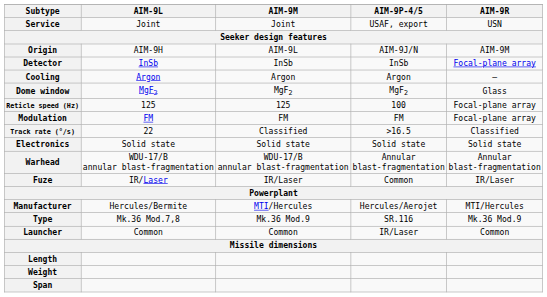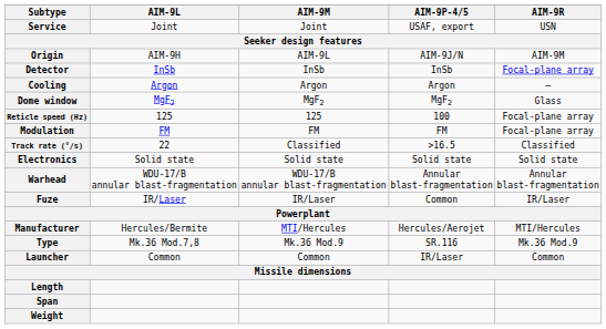 <table class="wikitable" style="text-align:center;">
 <tr>
 </tr>
 <tr>
 <th>Subtype</th>
 <th>AIM-9L</th>
 <th>AIM-9M</th>
 <th>AIM-9P-4/5</th>
 <th>AIM-9R</th>
 </tr>
 <tr>
 <th>Service</th>
 <td>Joint</td>
 <td>Joint</td>
 <td>USAF, export</td>
 <td>USN</td>
 </tr>
 <tr>
 <th colspan="5" rowspan="1">Seeker design features</th>
 </tr>
 <tr>
 <th>Origin</th>
 <td>AIM-9H</td>
 <td>AIM-9L</td>
 <td>AIM-9J/N</td>
 <td>AIM-9M</td>
 </tr>
 <tr>
 <th>Detector</th>
 <td><a href='#'>InSb</a></td>
 <td>InSb</td>
 <td>InSb</td>
 <td><a href='#'>Focal-plane array</a></td>
 </tr>
 <tr>
 <th>Cooling</th>
 <td><a href='#'>Argon</a></td>
 <td>Argon</td>
 <td>Argon</td>
 <td>–</td>
 </tr>
 <tr>
 <th>Dome window</th>
 <td><a href='#'>MgF<sub>2</sub></a></td>
 <td>MgF<sub>2</sub></td>
 <td>MgF<sub>2</sub></td>
 <td>Glass</td>
 </tr>
 <tr>
 <th><small>Reticle speed (Hz)</small></th>
 <td>125</td>
 <td>125</td>
 <td>100</td>
 <td>Focal-plane array</td>
 </tr>
 <tr>
 <th>Modulation</th>
 <td><a href='#'>FM</a></td>
 <td>FM</td>
 <td>FM</td>
 <td>Focal-plane array</td>
 </tr>
 <tr>
 <th><small>Track rate (°/s)</small></th>
 <td>22</td>
 <td>Classified</td>
 <td>>16.5</td>
 <td>Classified</td>
 </tr>
 <tr>
 <th>Electronics</th>
 <td>Solid state</td>
 <td>Solid state</td>
 <td>Solid state</td>
 <td>Solid state</td>
 </tr>
 <tr>
 <th>Warhead</th>
 <td> WDU-17/B <br>annular blast-fragmentation</td>
 <td> WDU-17/B <br>annular blast-fragmentation</td>
 <td>Annular <br>blast-fragmentation</td>
 <td>Annular <br>blast-fragmentation</td>
 </tr>
 <tr>
 <th>Fuze</th>
 <td>IR/<a href='#'>Laser</a></td>
 <td>IR/Laser</td>
 <td>Common</td>
 <td>IR/Laser</td>
 </tr>
 <tr>
 <th colspan="5" rowspan="1">Powerplant</th>
 </tr>
 <tr>
 <th>Manufacturer</th>
 <td>Hercules/Bermite</td>
 <td><a href='#'>MTI</a>/Hercules</td>
 <td>Hercules/Aerojet</td>
 <td>MTI/Hercules</td>
 </tr>
 <tr>
 <th>Type</th>
 <td>Mk.36 Mod.7,8</td>
 <td>Mk.36 Mod.9</td>
 <td>SR.116</td>
 <td>Mk.36 Mod.9</td>
 </tr>
 <tr>
 <th>Launcher</th>
 <td>Common</td>
 <td>Common</td>
 <td>IR/Laser</td>
 <td>Common</td>
 </tr>
 <tr>
 <th colspan="5" rowspan="1">Missile dimensions</th>
 </tr>
 <tr>
 <th>Length</th>
 <td></td>
 <td></td>
 <td></td>
 <td></td>
 </tr>
 <tr>
+<th>Span</th>
+<td></td>
+<td></td>
+<td></td>
+<td></td>
+</tr>
+<tr>
 <th>Weight</th>
 <td></td>
 <td></td>
 <td></td>
 <td></td>
 </tr>
-<tr>
-<th>Span</th>
-<td></td>
-<td></td>
-<td></td>
-<td></td>
-</tr>
 </table>
